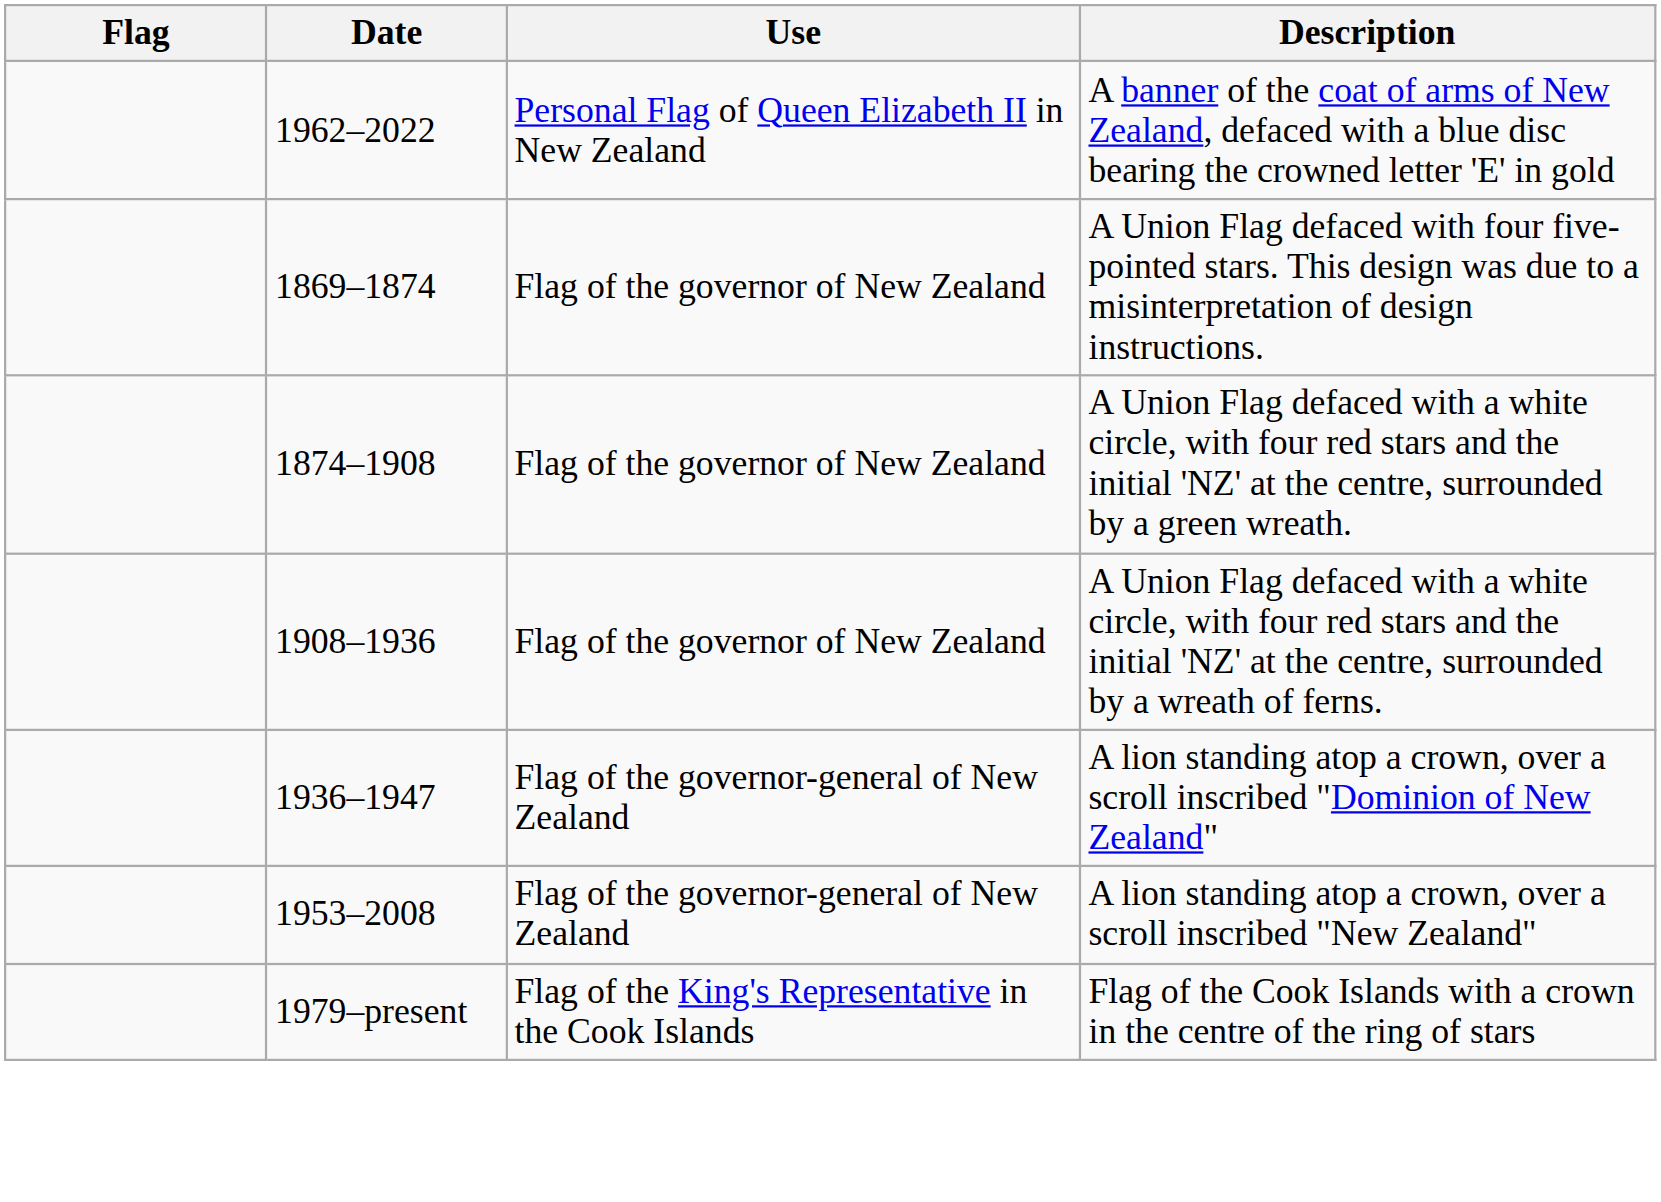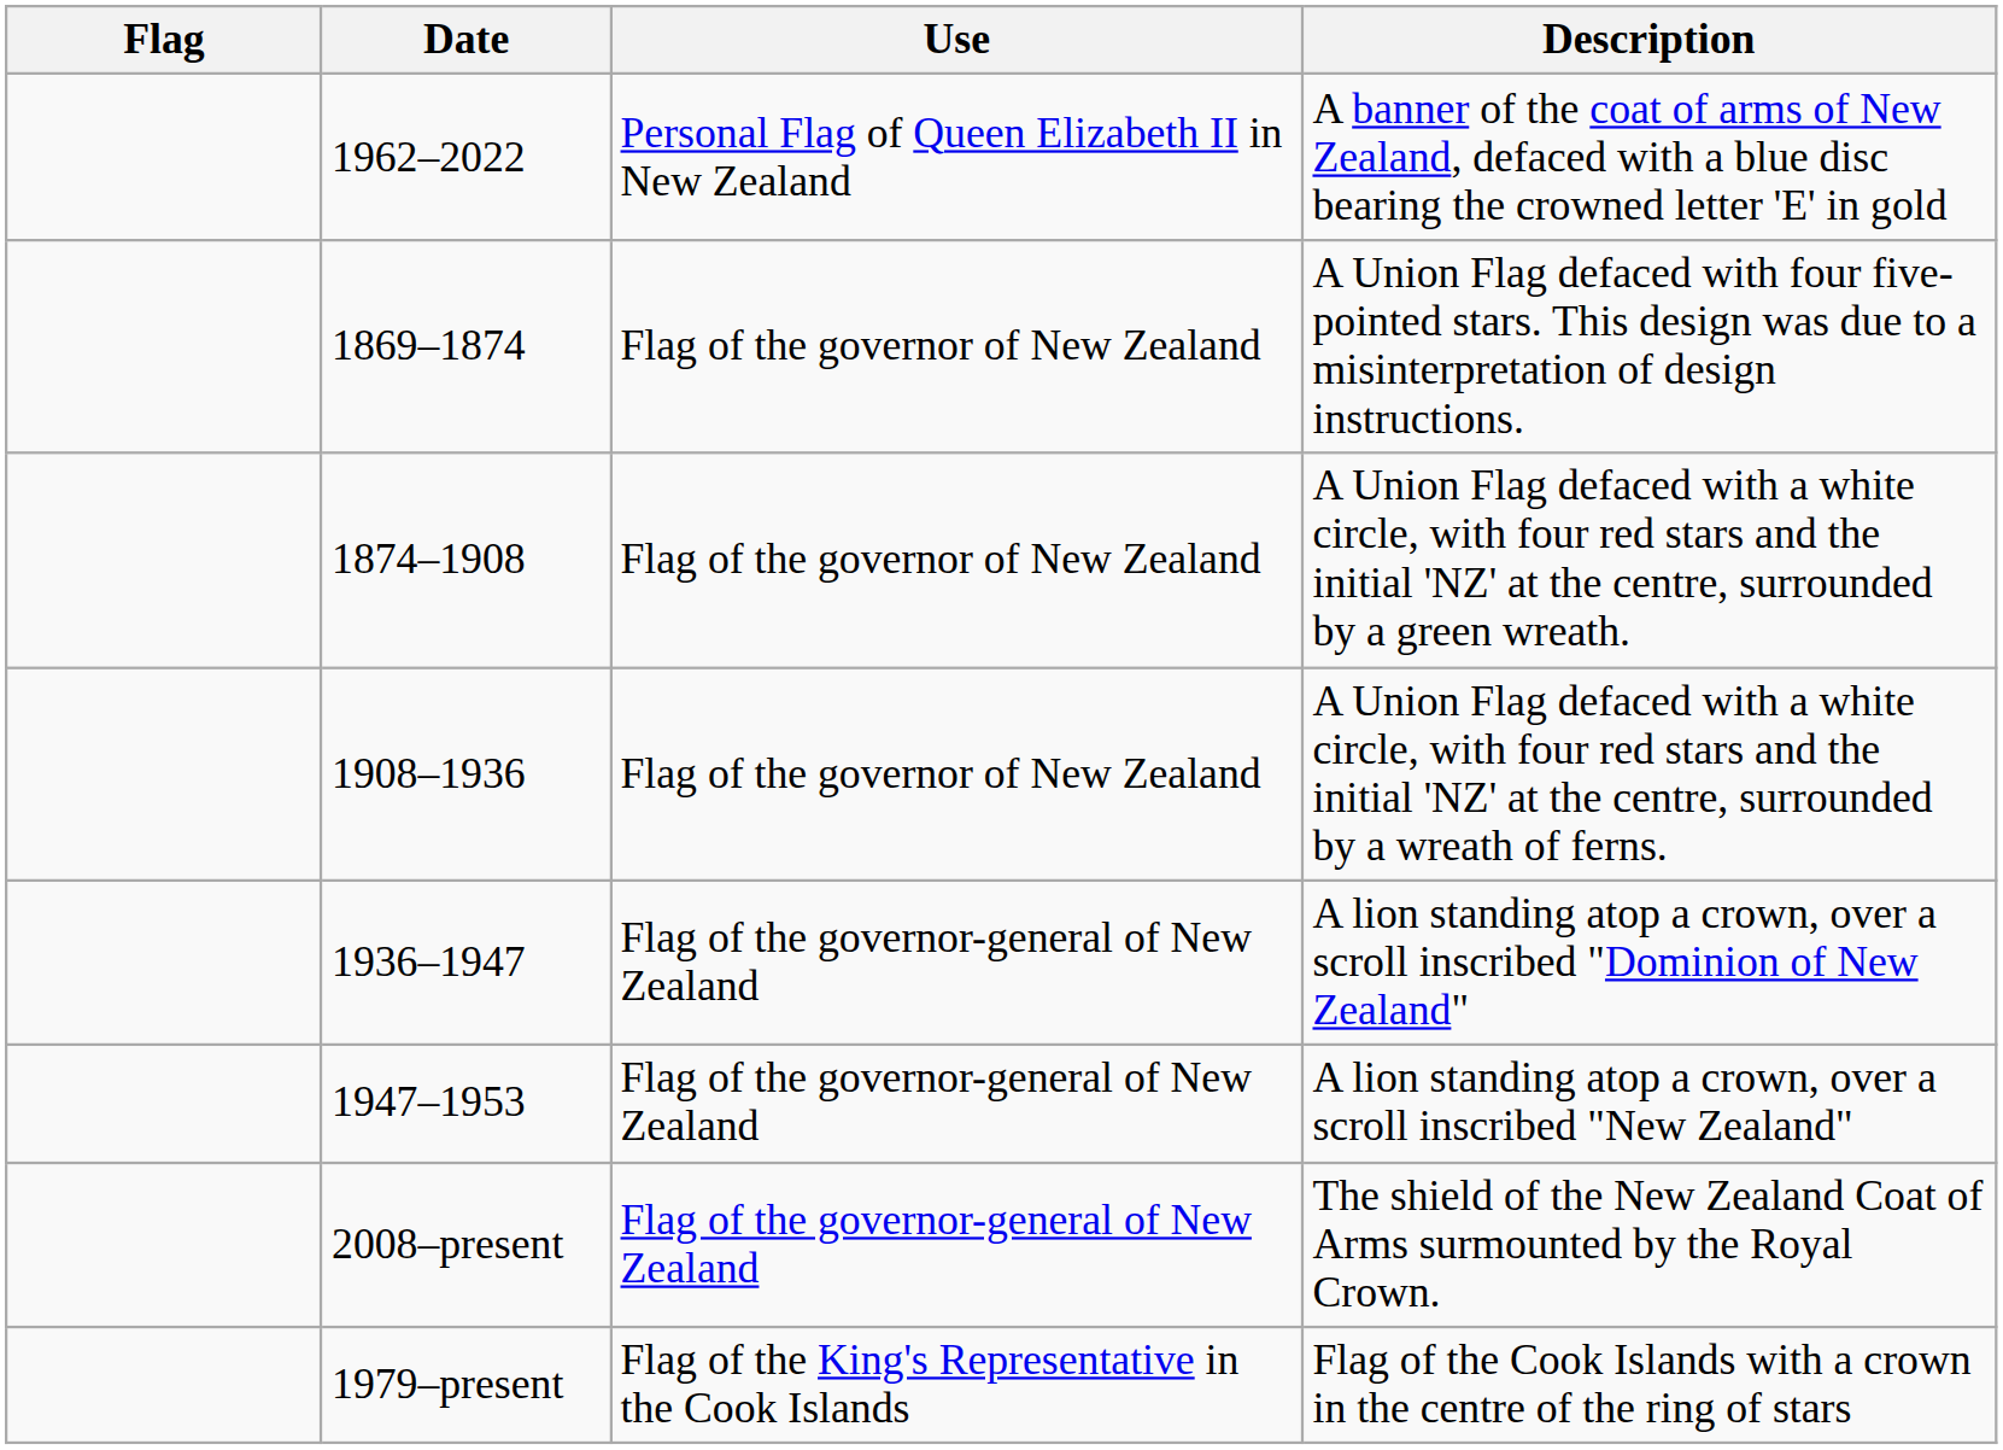 <table class="wikitable">
 <tr>
 <th style="width:110px;">Flag</th>
 <th style="width:100px;">Date</th>
 <th style="width:250px;">Use</th>
 <th style="width:250px;">Description</th>
 </tr>
 <tr>
 <td></td>
 <td>1962–2022</td>
 <td><a href='#'>Personal Flag</a> of <a href='#'>Queen Elizabeth II</a> in New Zealand</td>
 <td>A <a href='#'>banner</a> of the <a href='#'>coat of arms of New Zealand</a>, defaced with a blue disc bearing the crowned letter 'E' in gold</td>
 </tr>
 <tr>
 <td></td>
 <td>1869–1874</td>
 <td>Flag of the governor of New Zealand</td>
 <td>A Union Flag defaced with four five-pointed stars. This design was due to a misinterpretation of design instructions.</td>
 </tr>
 <tr>
 <td></td>
 <td>1874–1908</td>
 <td>Flag of the governor of New Zealand</td>
 <td>A Union Flag defaced with a white circle, with four red stars and the initial 'NZ' at the centre, surrounded by a green wreath.</td>
 </tr>
 <tr>
 <td></td>
 <td>1908–1936</td>
 <td>Flag of the governor of New Zealand</td>
 <td>A Union Flag defaced with a white circle, with four red stars and the initial 'NZ' at the centre, surrounded by a wreath of ferns.</td>
 </tr>
 <tr>
 <td></td>
 <td>1936–1947</td>
 <td>Flag of the governor-general of New Zealand</td>
 <td>A lion standing atop a crown, over a scroll inscribed "<a href='#'>Dominion of New Zealand</a>"</td>
 </tr>
 <tr>
 <td></td>
-<td>1953–2008</td>
+<td>1947–1953</td>
 <td>Flag of the governor-general of New Zealand</td>
 <td>A lion standing atop a crown, over a scroll inscribed "New Zealand"</td>
+</tr>
+<tr>
+<td></td>
+<td>2008–present</td>
+<td><a href='#'>Flag of the governor-general of New Zealand</a></td>
+<td>The shield of the New Zealand Coat of Arms surmounted by the Royal Crown.</td>
 </tr>
 <tr>
 <td></td>
 <td>1979–present</td>
 <td>Flag of the <a href='#'>King's Representative</a> in the Cook Islands</td>
 <td>Flag of the Cook Islands with a crown in the centre of the ring of stars</td>
 </tr>
 </table>
